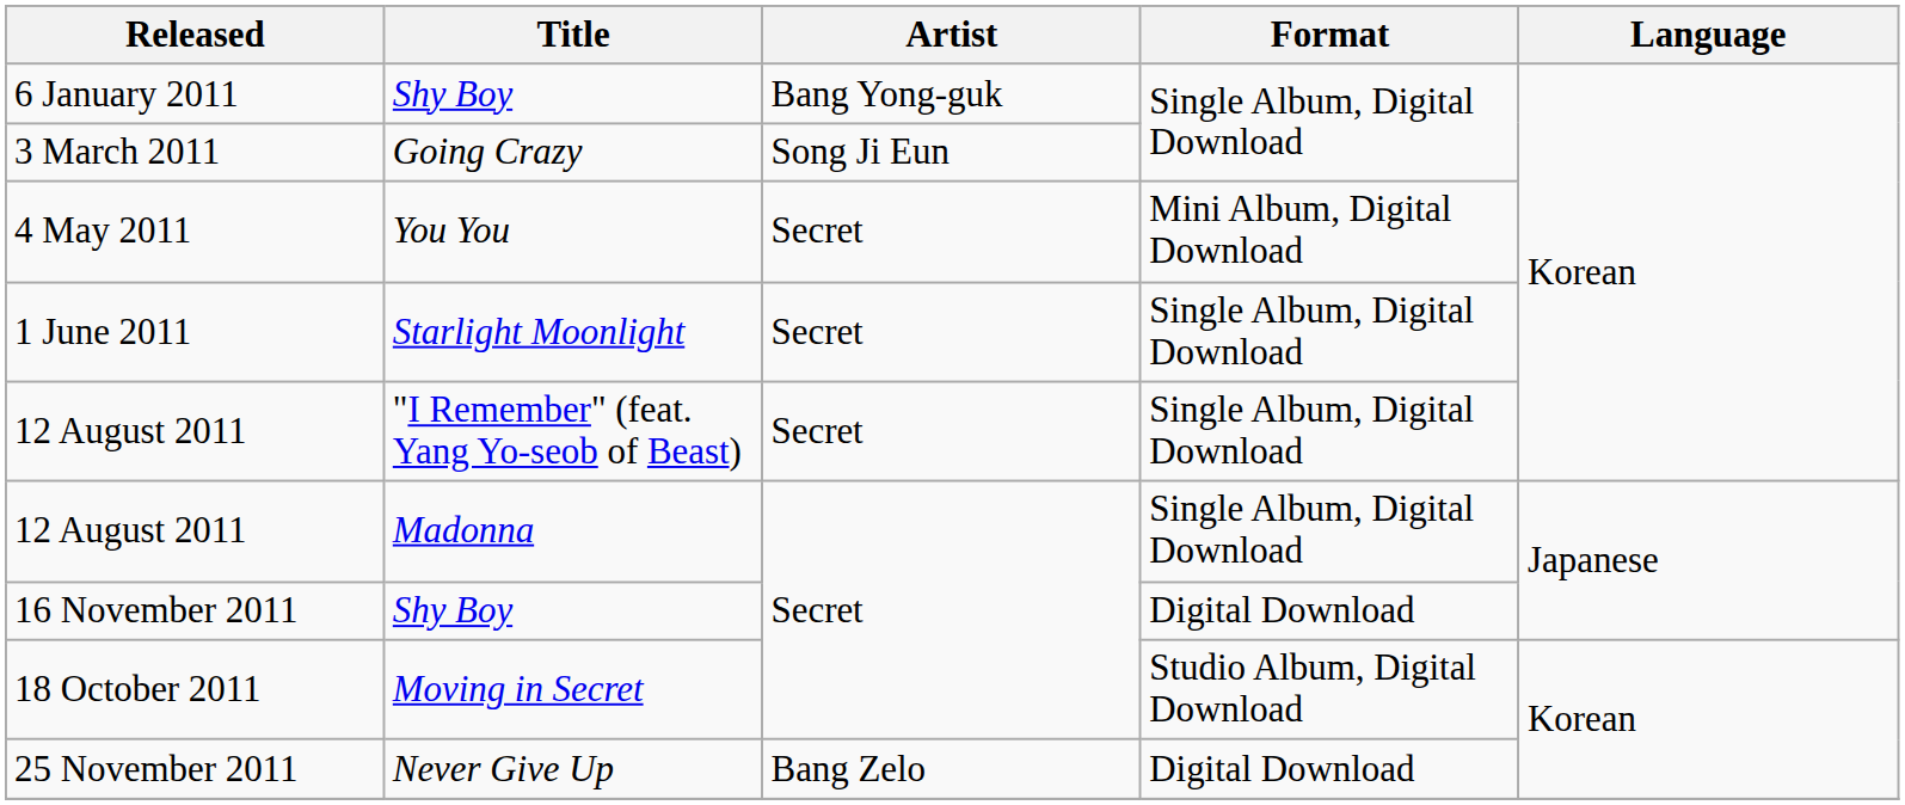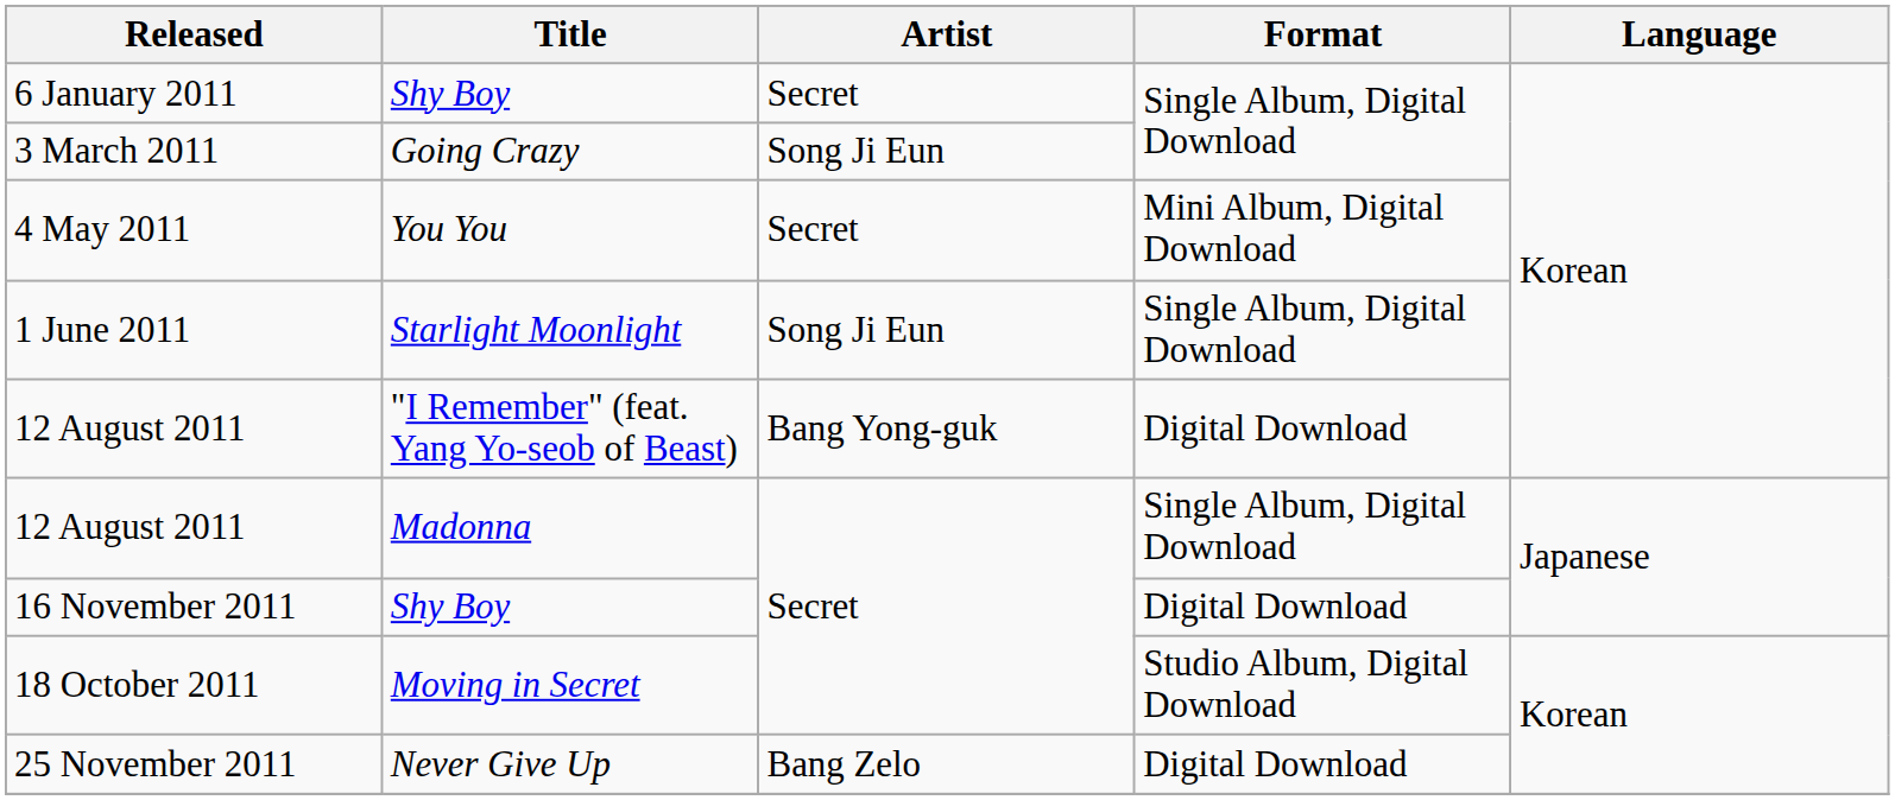 <table class="wikitable sortable" align="left center" style="width:65%;">
 <tr>
 <th style="width:20%;">Released</th>
 <th style="width:20%;">Title</th>
 <th style="width:20%;">Artist</th>
 <th style="width:20%;">Format</th>
 <th style="width:20%;">Language</th>
 </tr>
 <tr>
 <td>6 January 2011</td>
 <td><em><a href='#'>Shy Boy</a></em></td>
-<td>Bang Yong-guk</td>
+<td>Secret</td>
 <td rowspan="2">Single Album, Digital Download</td>
 <td rowspan="5">Korean</td>
 </tr>
 <tr>
 <td>3 March 2011</td>
 <td><em>Going Crazy</em></td>
 <td>Song Ji Eun</td>
 </tr>
 <tr>
 <td>4 May 2011</td>
 <td><em>You You</em></td>
 <td>Secret</td>
 <td>Mini Album, Digital Download</td>
 </tr>
 <tr>
 <td>1 June 2011</td>
 <td><em><a href='#'>Starlight Moonlight</a></em></td>
-<td>Secret</td>
+<td>Song Ji Eun</td>
 <td>Single Album, Digital Download</td>
 </tr>
 <tr>
 <td>12 August 2011</td>
 <td>"<a href='#'>I Remember</a>" (feat. <a href='#'>Yang Yo-seob</a> of <a href='#'>Beast</a>)</td>
-<td>Secret</td>
-<td>Single Album, Digital Download</td>
+<td>Bang Yong-guk</td>
+<td>Digital Download</td>
 </tr>
 <tr>
 <td>12 August 2011</td>
 <td><em><a href='#'>Madonna</a></em></td>
 <td rowspan="3">Secret</td>
 <td>Single Album, Digital Download</td>
 <td rowspan="2">Japanese</td>
 </tr>
 <tr>
 <td>16 November 2011</td>
 <td><em><a href='#'>Shy Boy</a></em></td>
 <td>Digital Download</td>
 </tr>
 <tr>
 <td>18 October 2011</td>
 <td><em><a href='#'>Moving in Secret</a></em></td>
 <td>Studio Album, Digital Download</td>
 <td rowspan="2">Korean</td>
 </tr>
 <tr>
 <td>25 November 2011</td>
 <td><em>Never Give Up</em></td>
 <td>Bang Zelo</td>
 <td>Digital Download</td>
 </tr>
 <tr>
 </tr>
 </table>
